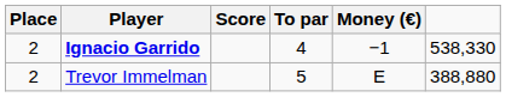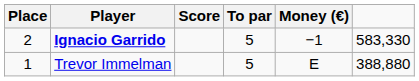 <table class="wikitable">
 <tr>
 <th>Place</th>
 <th>Player</th>
 <th>Score</th>
 <th>To par</th>
 <th>Money (€)</th>
 </tr>
 <tr>
 <td align=center>2</td>
 <td><strong><a href='#'>Ignacio Garrido</a></strong></td>
 <td></td>
-<td style="text-align:center;">4</td>
+<td style="text-align:center;">5</td>
 <td align=center>−1</td>
-<td style="text-align:center;">538,330</td>
+<td style="text-align:center;">583,330</td>
 </tr>
 <tr>
-<td align=center>2</td>
+<td align=center>1</td>
 <td><a href='#'>Trevor Immelman</a></td>
 <td></td>
 <td style="text-align:center;">5</td>
 <td align=center>E</td>
 <td style="text-align:center;">388,880</td>
 </tr>
 </table>
